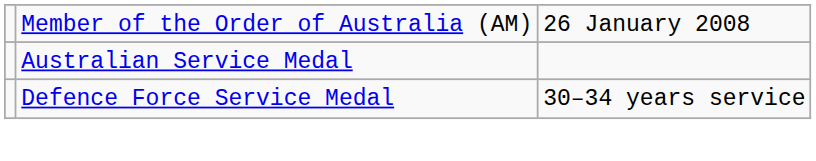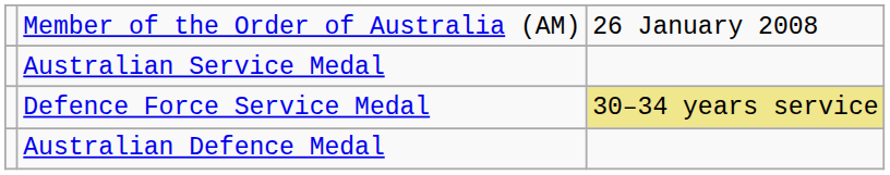 <table class="wikitable">
 <tr>
 <td></td>
 <td><a href='#'>Member of the Order of Australia</a> (AM)</td>
 <td>26 January 2008</td>
 </tr>
 <tr>
 <td></td>
 <td><a href='#'>Australian Service Medal</a></td>
 <td></td>
 </tr>
 <tr>
 <td></td>
 <td><a href='#'>Defence Force Service Medal</a></td>
-<td>30–34 years service</td>
+<td style="background: khaki;">30–34 years service</td>
+</tr>
+<tr>
+<td></td>
+<td><a href='#'>Australian Defence Medal</a></td>
+<td></td>
 </tr>
 </table>
